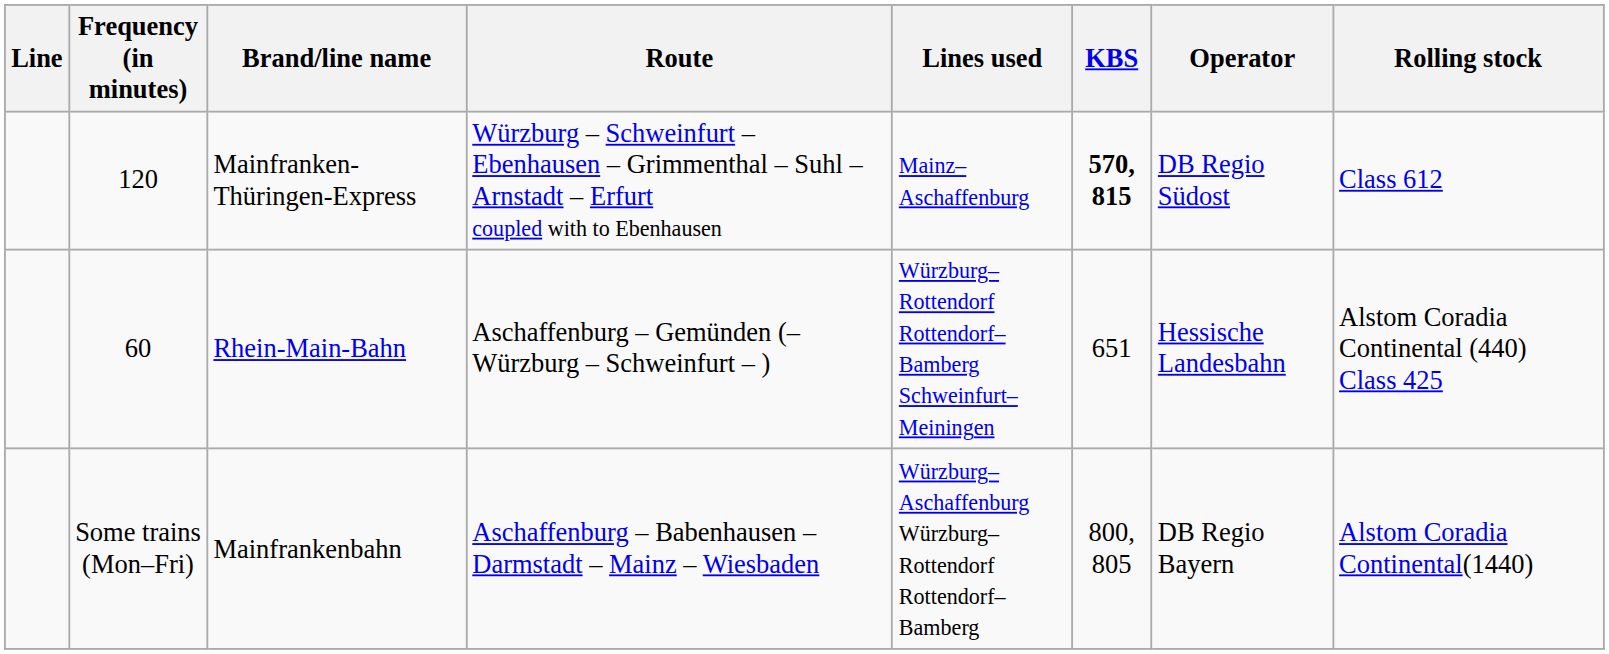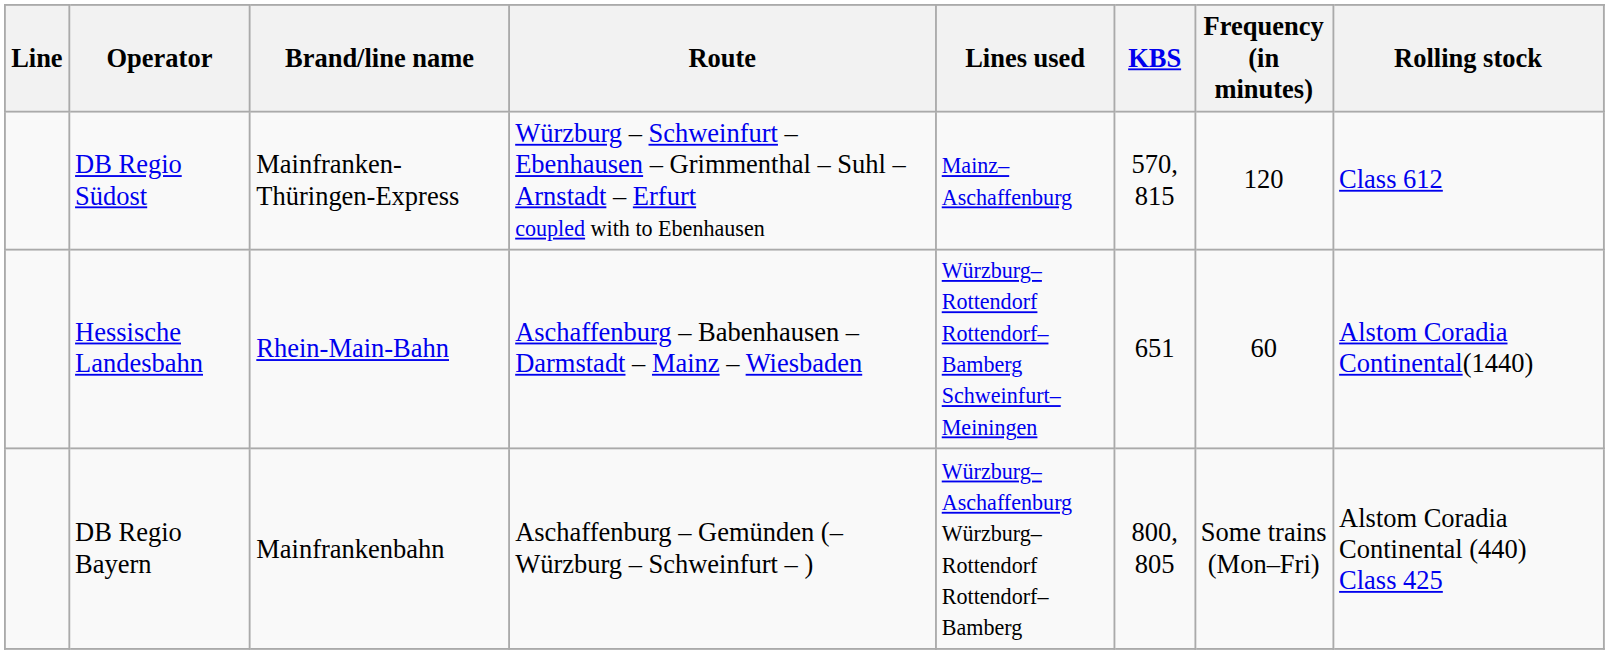 <table class="wikitable sortable" style="font-size:90%">
 <tr class="hintergrundfarbe5">
 <th>Line</th>
-<th>Frequency<br>(in minutes)</th>
+<th>Operator</th>
 <th>Brand/line name</th>
 <th class="unsortable">Route</th>
 <th class="unsortable">Lines used</th>
 <th><a href='#'>KBS</a></th>
-<th>Operator</th>
+<th>Frequency<br>(in minutes)</th>
 <th>Rolling stock</th>
 </tr>
 <tr id="RE 7 (TH)">
 <td align="center"></td>
-<td align="center">120</td>
+<td><a href='#'>DB Regio Südost</a></td>
 <td>Mainfranken-Thüringen-Express</td>
 <td><a href='#'>Würzburg</a> – <a href='#'>Schweinfurt</a> – <a href='#'>Ebenhausen</a>  – Grimmenthal – Suhl – <a href='#'>Arnstadt</a> – <a href='#'>Erfurt</a><br><small><a href='#'>coupled</a> with  to Ebenhausen</small></td>
 <td><a href='#'><small>Mainz–Aschaffenburg</small></a></td>
-<td align="center"><strong>570, 815</strong></td>
-<td><a href='#'>DB Regio Südost</a></td>
+<td align="center">570, 815</td>
+<td align="center">120</td>
 <td><a href='#'>Class 612</a></td>
 </tr>
 <tr id="RB 75">
 <td align="center"></td>
-<td align="center">60</td>
+<td><a href='#'>Hessische Landesbahn</a></td>
 <td><a href='#'>Rhein-Main-Bahn</a></td>
-<td>Aschaffenburg – Gemünden (– Würzburg – Schweinfurt – )</td>
+<td><a href='#'>Aschaffenburg</a> – Babenhausen – <a href='#'>Darmstadt</a> – <a href='#'>Mainz</a> – <a href='#'>Wiesbaden</a></td>
 <td><small><a href='#'>Würzburg–Rottendorf</a><br><a href='#'>Rottendorf–Bamberg</a><br><a href='#'>Schweinfurt–Meiningen</a></small></td>
 <td align="center">651</td>
-<td><a href='#'>Hessische Landesbahn</a></td>
-<td>Alstom Coradia Continental (440)<br><a href='#'>Class 425</a></td>
+<td align="center">60</td>
+<td><a href='#'>Alstom Coradia Continental</a>(1440)</td>
 </tr>
 <tr id="RB 79">
 <td align="center"></td>
-<td align="center">Some trains<br>(Mon–Fri)</td>
+<td>DB Regio Bayern</td>
 <td>Mainfrankenbahn</td>
-<td><a href='#'>Aschaffenburg</a> – Babenhausen – <a href='#'>Darmstadt</a> – <a href='#'>Mainz</a> – <a href='#'>Wiesbaden</a></td>
+<td>Aschaffenburg – Gemünden (– Würzburg – Schweinfurt – )</td>
 <td><small><a href='#'>Würzburg–Aschaffenburg</a><br>Würzburg–Rottendorf<br>Rottendorf–Bamberg</small></td>
 <td align="center">800, 805</td>
-<td>DB Regio Bayern</td>
-<td><a href='#'>Alstom Coradia Continental</a>(1440)</td>
+<td align="center">Some trains<br>(Mon–Fri)</td>
+<td>Alstom Coradia Continental (440)<br><a href='#'>Class 425</a></td>
 </tr>
 </table>
